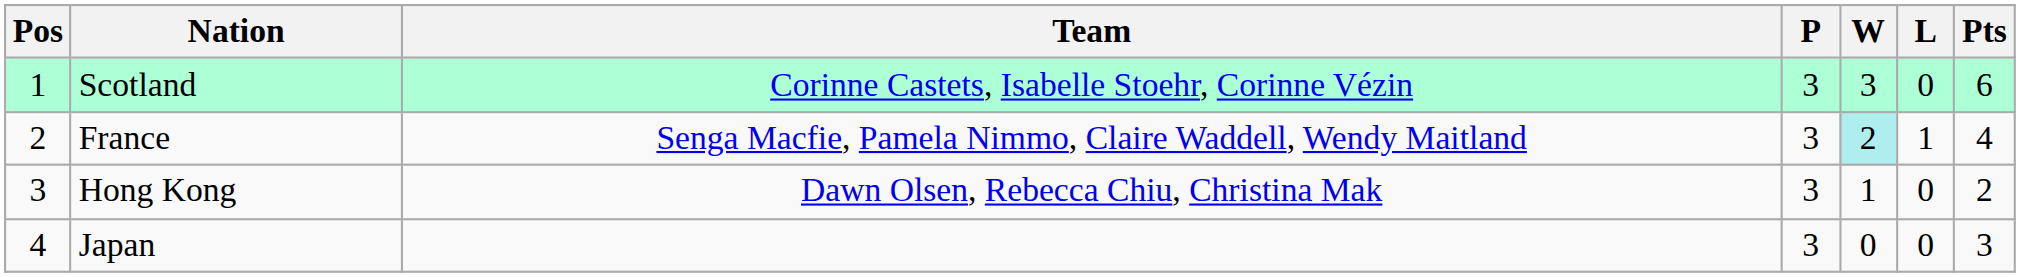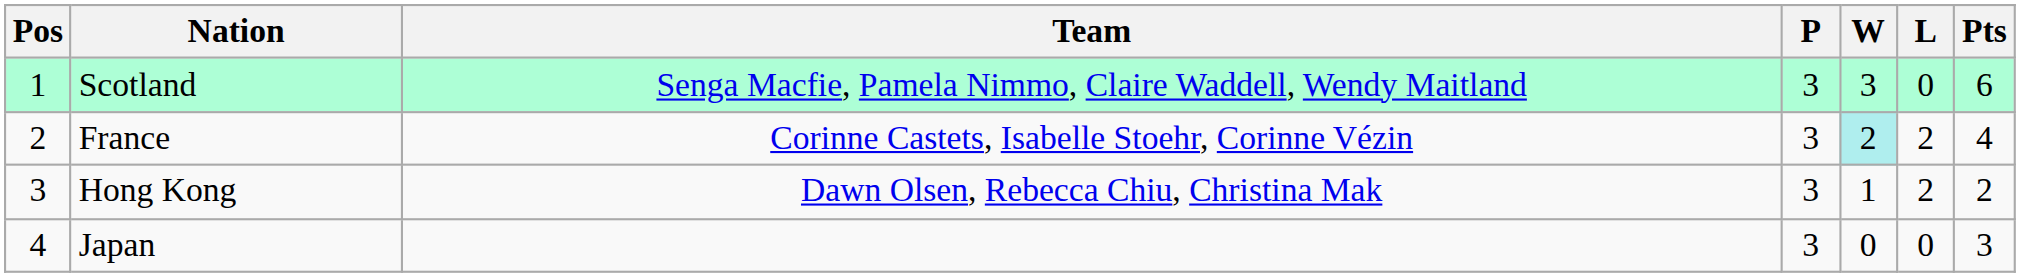 <table class="wikitable" style="font-size: 100%">
 <tr>
 <th width=20>Pos</th>
 <th width=150>Nation</th>
 <th width=650>Team</th>
 <th width=20>P</th>
 <th width=20>W</th>
 <th width=20>L</th>
 <th width=20>Pts</th>
 </tr>
 <tr align=center style="background: #ADFFD6;">
 <td>1</td>
 <td align="left"> Scotland</td>
-<td><a href='#'>Corinne Castets</a>, <a href='#'>Isabelle Stoehr</a>, <a href='#'>Corinne Vézin</a></td>
+<td><a href='#'>Senga Macfie</a>, <a href='#'>Pamela Nimmo</a>, <a href='#'>Claire Waddell</a>, <a href='#'>Wendy Maitland</a></td>
 <td>3</td>
 <td>3</td>
 <td>0</td>
 <td>6</td>
 </tr>
 <tr align=center>
 <td>2</td>
 <td align="left"> France</td>
-<td><a href='#'>Senga Macfie</a>, <a href='#'>Pamela Nimmo</a>, <a href='#'>Claire Waddell</a>, <a href='#'>Wendy Maitland</a></td>
+<td><a href='#'>Corinne Castets</a>, <a href='#'>Isabelle Stoehr</a>, <a href='#'>Corinne Vézin</a></td>
 <td>3</td>
 <td style="background: paleturquoise;">2</td>
-<td>1</td>
+<td>2</td>
 <td>4</td>
 </tr>
 <tr align=center>
 <td>3</td>
 <td align="left"> Hong Kong</td>
 <td><a href='#'>Dawn Olsen</a>, <a href='#'>Rebecca Chiu</a>, <a href='#'>Christina Mak</a></td>
 <td>3</td>
 <td>1</td>
-<td>0</td>
+<td>2</td>
 <td>2</td>
 </tr>
 <tr align=center>
 <td>4</td>
 <td align="left"> Japan</td>
 <td></td>
 <td>3</td>
 <td>0</td>
 <td>0</td>
 <td>3</td>
 </tr>
 </table>
